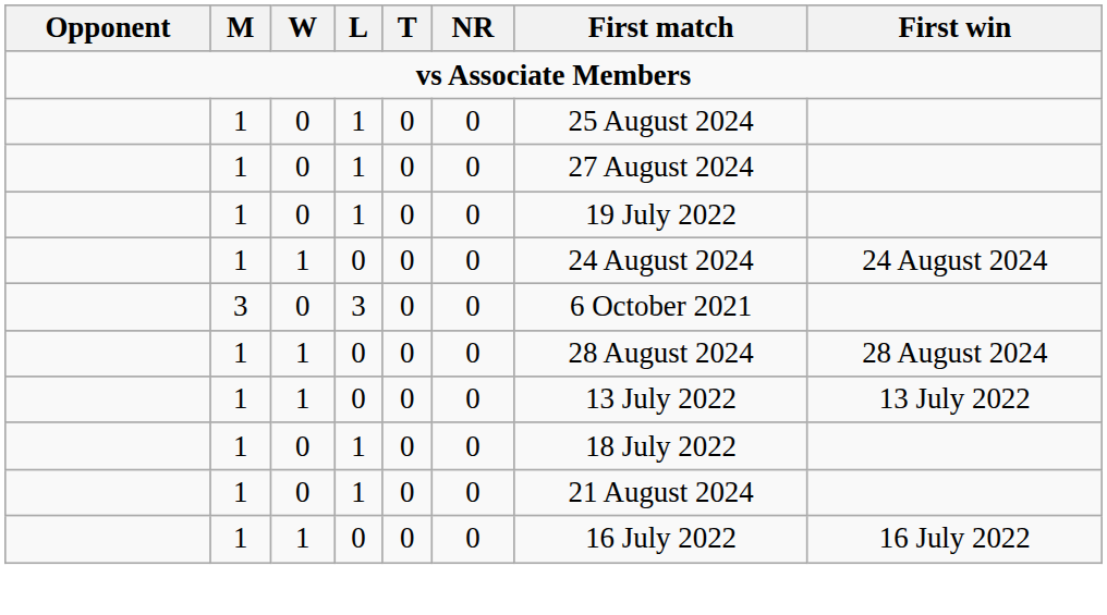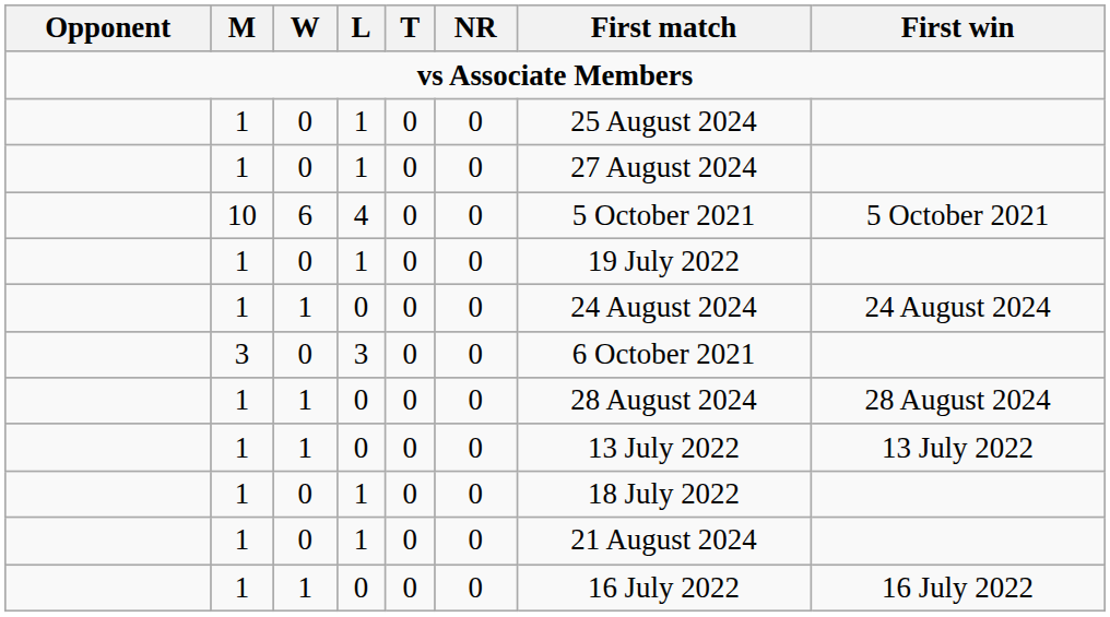 <table class="wikitable" style="text-align: center; width: 600px;">
 <tr>
 <th>Opponent</th>
 <th>M</th>
 <th>W</th>
 <th>L</th>
 <th>T</th>
 <th>NR</th>
 <th>First match</th>
 <th>First win</th>
 </tr>
 <tr>
 <td colspan="8" style="text-align:center;"><strong>vs Associate Members</strong></td>
 </tr>
 <tr>
 <td align=left></td>
 <td>1</td>
 <td>0</td>
 <td>1</td>
 <td>0</td>
 <td>0</td>
 <td>25 August 2024</td>
 <td></td>
 </tr>
 <tr>
 <td align=left></td>
 <td>1</td>
 <td>0</td>
 <td>1</td>
 <td>0</td>
 <td>0</td>
 <td>27 August 2024</td>
 <td></td>
+</tr>
+<tr>
+<td align=left></td>
+<td>10</td>
+<td>6</td>
+<td>4</td>
+<td>0</td>
+<td>0</td>
+<td>5 October 2021</td>
+<td>5 October 2021</td>
 </tr>
 <tr>
 <td align=left></td>
 <td>1</td>
 <td>0</td>
 <td>1</td>
 <td>0</td>
 <td>0</td>
 <td>19 July 2022</td>
 <td></td>
 </tr>
 <tr>
 <td align=left></td>
 <td>1</td>
 <td>1</td>
 <td>0</td>
 <td>0</td>
 <td>0</td>
 <td>24 August 2024</td>
 <td>24 August 2024</td>
 </tr>
 <tr>
 <td align=left></td>
 <td>3</td>
 <td>0</td>
 <td>3</td>
 <td>0</td>
 <td>0</td>
 <td>6 October 2021</td>
 <td></td>
 </tr>
 <tr>
 <td align=left></td>
 <td>1</td>
 <td>1</td>
 <td>0</td>
 <td>0</td>
 <td>0</td>
 <td>28 August 2024</td>
 <td>28 August 2024</td>
 </tr>
 <tr>
 <td align=left></td>
 <td>1</td>
 <td>1</td>
 <td>0</td>
 <td>0</td>
 <td>0</td>
 <td>13 July 2022</td>
 <td>13 July 2022</td>
 </tr>
 <tr>
 <td align=left></td>
 <td>1</td>
 <td>0</td>
 <td>1</td>
 <td>0</td>
 <td>0</td>
 <td>18 July 2022</td>
 <td></td>
 </tr>
 <tr>
 <td align=left></td>
 <td>1</td>
 <td>0</td>
 <td>1</td>
 <td>0</td>
 <td>0</td>
 <td>21 August 2024</td>
 <td></td>
 </tr>
 <tr>
 <td align=left></td>
 <td>1</td>
 <td>1</td>
 <td>0</td>
 <td>0</td>
 <td>0</td>
 <td>16 July 2022</td>
 <td>16 July 2022</td>
 </tr>
 </table>
